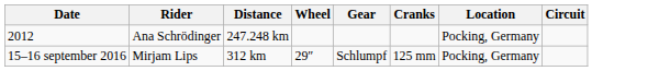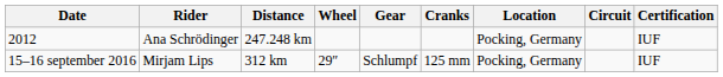 <table class="wikitable">
 <tr>
 <th>Date</th>
 <th>Rider</th>
 <th>Distance</th>
 <th>Wheel</th>
 <th>Gear</th>
 <th>Cranks</th>
 <th>Location</th>
 <th>Circuit</th>
+<th>Certification</th>
 </tr>
 <tr>
 <td>2012</td>
 <td> Ana Schrödinger</td>
 <td>247.248 km</td>
 <td></td>
 <td></td>
 <td></td>
 <td>Pocking, Germany</td>
 <td></td>
+<td>IUF</td>
 </tr>
 <tr>
 <td>15–16 september 2016</td>
 <td> Mirjam Lips</td>
 <td>312 km</td>
 <td>29″</td>
 <td>Schlumpf</td>
 <td>125 mm</td>
 <td>Pocking, Germany</td>
 <td></td>
+<td>IUF</td>
 </tr>
 </table>
